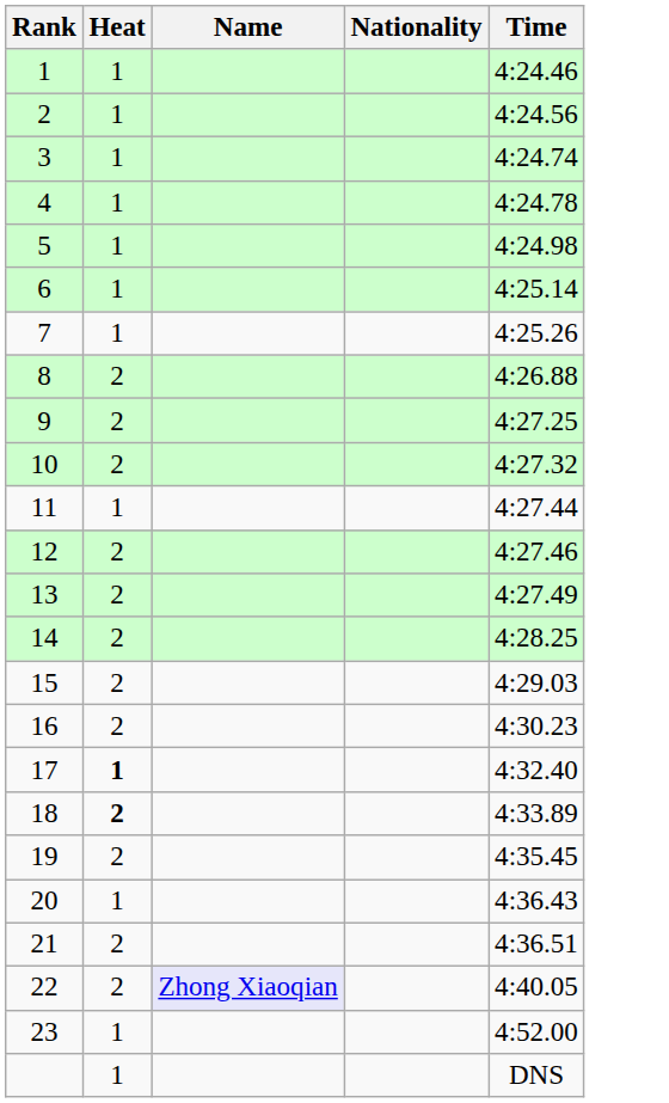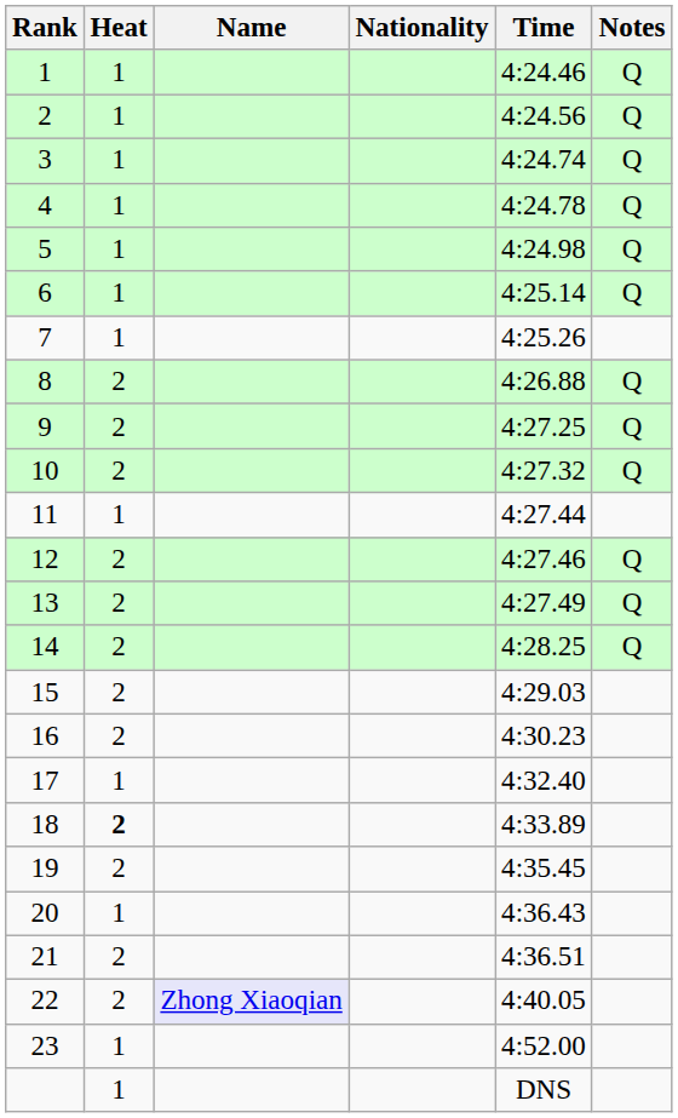 <table class="wikitable sortable" style="text-align:center">
 <tr>
 <th>Rank</th>
 <th>Heat</th>
 <th>Name</th>
 <th>Nationality</th>
 <th>Time</th>
+<th>Notes</th>
 </tr>
 <tr bgcolor=ccffcc>
 <td>1</td>
 <td>1</td>
 <td align=left></td>
 <td align=left></td>
 <td>4:24.46</td>
+<td>Q</td>
 </tr>
 <tr bgcolor=ccffcc>
 <td>2</td>
 <td>1</td>
 <td align=left></td>
 <td align=left></td>
 <td>4:24.56</td>
+<td>Q</td>
 </tr>
 <tr bgcolor=ccffcc>
 <td>3</td>
 <td>1</td>
 <td align=left></td>
 <td align=left></td>
 <td>4:24.74</td>
+<td>Q</td>
 </tr>
 <tr bgcolor=ccffcc>
 <td>4</td>
 <td>1</td>
 <td align=left></td>
 <td align=left></td>
 <td>4:24.78</td>
+<td>Q</td>
 </tr>
 <tr bgcolor=ccffcc>
 <td>5</td>
 <td>1</td>
 <td align=left></td>
 <td align=left></td>
 <td>4:24.98</td>
+<td>Q</td>
 </tr>
 <tr bgcolor=ccffcc>
 <td>6</td>
 <td>1</td>
 <td align=left></td>
 <td align=left></td>
 <td>4:25.14</td>
+<td>Q</td>
 </tr>
 <tr>
 <td>7</td>
 <td>1</td>
 <td align=left></td>
 <td align=left></td>
 <td>4:25.26</td>
+<td></td>
 </tr>
 <tr bgcolor=ccffcc>
 <td>8</td>
 <td>2</td>
 <td align=left></td>
 <td align=left></td>
 <td>4:26.88</td>
+<td>Q</td>
 </tr>
 <tr bgcolor=ccffcc>
 <td>9</td>
 <td>2</td>
 <td align=left></td>
 <td align=left></td>
 <td>4:27.25</td>
+<td>Q</td>
 </tr>
 <tr bgcolor=ccffcc>
 <td>10</td>
 <td>2</td>
 <td align=left></td>
 <td align=left></td>
 <td>4:27.32</td>
+<td>Q</td>
 </tr>
 <tr>
 <td>11</td>
 <td>1</td>
 <td align=left></td>
 <td align=left></td>
 <td>4:27.44</td>
+<td></td>
 </tr>
 <tr bgcolor=ccffcc>
 <td>12</td>
 <td>2</td>
 <td align=left></td>
 <td align=left></td>
 <td>4:27.46</td>
+<td>Q</td>
 </tr>
 <tr bgcolor=ccffcc>
 <td>13</td>
 <td>2</td>
 <td align=left></td>
 <td align=left></td>
 <td>4:27.49</td>
+<td>Q</td>
 </tr>
 <tr bgcolor=ccffcc>
 <td>14</td>
 <td>2</td>
 <td align=left></td>
 <td align=left></td>
 <td>4:28.25</td>
+<td>Q</td>
 </tr>
 <tr>
 <td>15</td>
 <td>2</td>
 <td align=left></td>
 <td align=left></td>
 <td>4:29.03</td>
+<td></td>
 </tr>
 <tr>
 <td>16</td>
 <td>2</td>
 <td align=left></td>
 <td align=left></td>
 <td>4:30.23</td>
+<td></td>
 </tr>
 <tr>
 <td>17</td>
-<td><strong>1</strong></td>
+<td>1</td>
 <td align=left></td>
 <td align=left></td>
 <td>4:32.40</td>
+<td></td>
 </tr>
 <tr>
 <td>18</td>
 <td><strong>2</strong></td>
 <td align=left></td>
 <td align=left></td>
 <td>4:33.89</td>
+<td></td>
 </tr>
 <tr>
 <td>19</td>
 <td>2</td>
 <td align=left></td>
 <td align=left></td>
 <td>4:35.45</td>
+<td></td>
 </tr>
 <tr>
 <td>20</td>
 <td>1</td>
 <td align=left></td>
 <td align=left></td>
 <td>4:36.43</td>
+<td></td>
 </tr>
 <tr>
 <td>21</td>
 <td>2</td>
 <td align=left></td>
 <td align=left></td>
 <td>4:36.51</td>
+<td></td>
 </tr>
 <tr>
 <td>22</td>
 <td>2</td>
 <td align=left style="background: lavender;"><a href='#'>Zhong Xiaoqian</a></td>
 <td align=left></td>
 <td>4:40.05</td>
+<td></td>
 </tr>
 <tr>
 <td>23</td>
 <td>1</td>
 <td align=left></td>
 <td align=left></td>
 <td>4:52.00</td>
+<td></td>
 </tr>
 <tr>
 <td></td>
 <td>1</td>
 <td align=left></td>
 <td align=left></td>
 <td>DNS</td>
+<td></td>
 </tr>
 </table>
